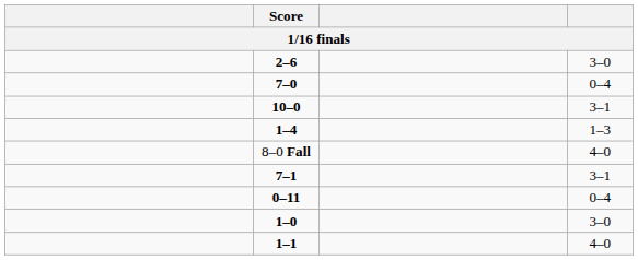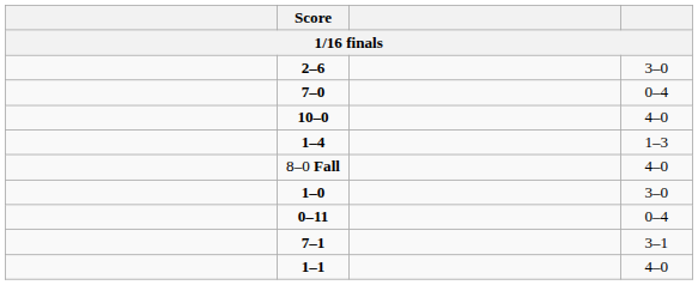 <table class="wikitable" style="text-align: left; ">
 <tr>
 <th align="right" width="270"></th>
 <th width="65">Score</th>
 <th align="left" width="270"></th>
 <th width="65"></th>
 </tr>
 <tr>
 <th colspan=4>1/16 finals</th>
 </tr>
 <tr>
 <td></td>
 <td align="center"><strong>2–6</strong></td>
 <td><strong></strong></td>
 <td align=center>3–0 <strong></strong></td>
 </tr>
 <tr>
 <td><strong></strong></td>
 <td align="center"><strong>7–0</strong></td>
 <td></td>
 <td align=center>0–4 <strong></strong></td>
 </tr>
 <tr>
 <td><strong></strong></td>
 <td align="center"><strong>10–0</strong></td>
 <td></td>
-<td align=center>3–1 <strong></strong></td>
+<td align=center>4–0 <strong></strong></td>
 </tr>
 <tr>
 <td></td>
 <td align="center"><strong>1–4</strong></td>
 <td><strong></strong></td>
 <td align=center>1–3 <strong></strong></td>
 </tr>
 <tr>
 <td><strong></strong></td>
 <td align="center">8–0 <strong>Fall</strong></td>
 <td></td>
 <td align=center>4–0 <strong></strong></td>
 </tr>
 <tr>
 <td><strong></strong></td>
-<td align="center"><strong>7–1</strong></td>
+<td align="center"><strong>1–0</strong></td>
 <td></td>
-<td align=center>3–1 <strong></strong></td>
+<td align=center>3–0 <strong></strong></td>
 </tr>
 <tr>
 <td></td>
 <td align="center"><strong>0–11</strong></td>
 <td><strong></strong></td>
 <td align=center>0–4 <strong></strong></td>
 </tr>
 <tr>
 <td><strong></strong></td>
-<td align="center"><strong>1–0</strong></td>
+<td align="center"><strong>7–1</strong></td>
 <td></td>
-<td align=center>3–0 <strong></strong></td>
+<td align=center>3–1 <strong></strong></td>
 </tr>
 <tr>
 <td></td>
 <td align="center"><strong>1–1</strong></td>
 <td><strong></strong></td>
 <td align=center>4–0 <strong></strong></td>
 </tr>
 </table>
